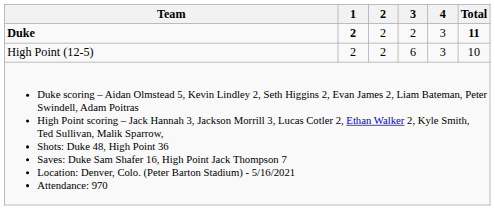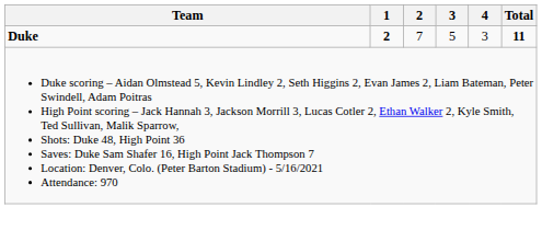 <table class="wikitable" style="text-align:center; max-width:40em">
 <tr>
 <th>Team</th>
 <th style="width:2em">1</th>
 <th style="width:2em">2</th>
 <th style="width:2em">3</th>
 <th style="width:2em">4</th>
 <th style="width:2em">Total</th>
 </tr>
 <tr>
 <td style="text-align:left"><strong>Duke</strong></td>
 <td><strong>2</strong></td>
-<td>2</td>
-<td>2</td>
+<td>7</td>
+<td>5</td>
 <td>3</td>
 <td><strong>11</strong></td>
-</tr>
-<tr>
-<td style="text-align:left">High Point (12-5)</td>
-<td>2</td>
-<td>2</td>
-<td>6</td>
-<td>3</td>
-<td>10</td>
 </tr>
 <tr>
 <td colspan=6 style="text-align:left; font-size:88%;"><br><ul><li>Duke scoring – Aidan Olmstead 5, Kevin Lindley 2, Seth Higgins 2, Evan James 2, Liam Bateman, Peter Swindell, Adam Poitras</li><li>High Point scoring – Jack Hannah 3, Jackson Morrill 3, Lucas Cotler 2, <a href='#'>Ethan Walker</a> 2, Kyle Smith, Ted Sullivan, Malik Sparrow,</li><li>Shots: Duke 48, High Point 36</li><li>Saves: Duke Sam Shafer 16, High Point Jack Thompson 7</li><li>Location:  Denver, Colo. (Peter Barton Stadium) - 5/16/2021</li><li>Attendance: 970</li></ul></td>
 </tr>
 </table>
